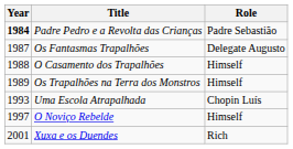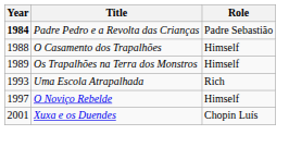 <table class="wikitable">
 <tr>
 <th>Year</th>
 <th>Title</th>
 <th>Role</th>
 </tr>
 <tr>
 <td><strong>1984</strong></td>
 <td><em>Padre Pedro e a Revolta das Crianças</em></td>
 <td>Padre Sebastião</td>
-</tr>
-<tr>
-<td>1987</td>
-<td><em>Os Fantasmas Trapalhões</em></td>
-<td>Delegate Augusto</td>
 </tr>
 <tr>
 <td>1988</td>
 <td><em>O Casamento dos Trapalhões</em></td>
 <td>Himself</td>
 </tr>
 <tr>
 <td>1989</td>
 <td><em>Os Trapalhões na Terra dos Monstros</em></td>
 <td>Himself</td>
 </tr>
 <tr>
 <td>1993</td>
 <td><em>Uma Escola Atrapalhada</em></td>
-<td>Chopin Luís</td>
+<td>Rich</td>
 </tr>
 <tr>
 <td>1997</td>
 <td><em><a href='#'>O Noviço Rebelde</a></em></td>
 <td>Himself</td>
 </tr>
 <tr>
 <td>2001</td>
 <td><em><a href='#'>Xuxa e os Duendes</a></em></td>
-<td>Rich</td>
+<td>Chopin Luís</td>
 </tr>
 </table>
